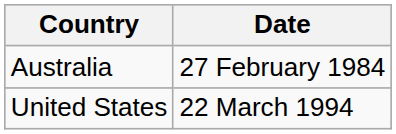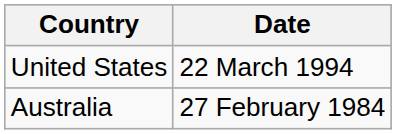 <table class="wikitable">
 <tr>
 <th>Country</th>
 <th>Date</th>
 </tr>
 <tr>
+<td>United States</td>
+<td>22 March 1994</td>
+</tr>
+<tr>
 <td>Australia</td>
 <td>27 February 1984</td>
 </tr>
-<tr>
-<td>United States</td>
-<td>22 March 1994</td>
-</tr>
 </table>
